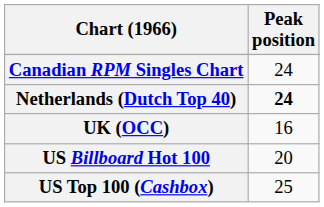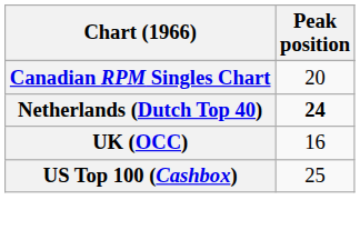 <table class="wikitable sortable plainrowheaders" style="text-align:center">
 <tr>
 <th>Chart (1966)</th>
 <th>Peak<br>position</th>
 </tr>
 <tr>
 </tr>
 <tr>
 <th scope=row><a href='#'>Canadian <em>RPM</em> Singles Chart</a></th>
-<td>24</td>
+<td>20</td>
 </tr>
 <tr>
 <th scope=row>Netherlands (<a href='#'>Dutch Top 40</a>)</th>
 <td><strong>24</strong></td>
 </tr>
 <tr>
 <th scope="row">UK (<a href='#'>OCC</a>)</th>
 <td style="text-align:center;">16</td>
 </tr>
 <tr>
-<th scope="row">US <a href='#'><em>Billboard</em> Hot 100</a></th>
-<td style="text-align:center;">20</td>
-</tr>
-<tr>
 <th scope="row">US Top 100 (<em><a href='#'>Cashbox</a></em>)</th>
 <td style="text-align:center;">25</td>
 </tr>
 </table>
